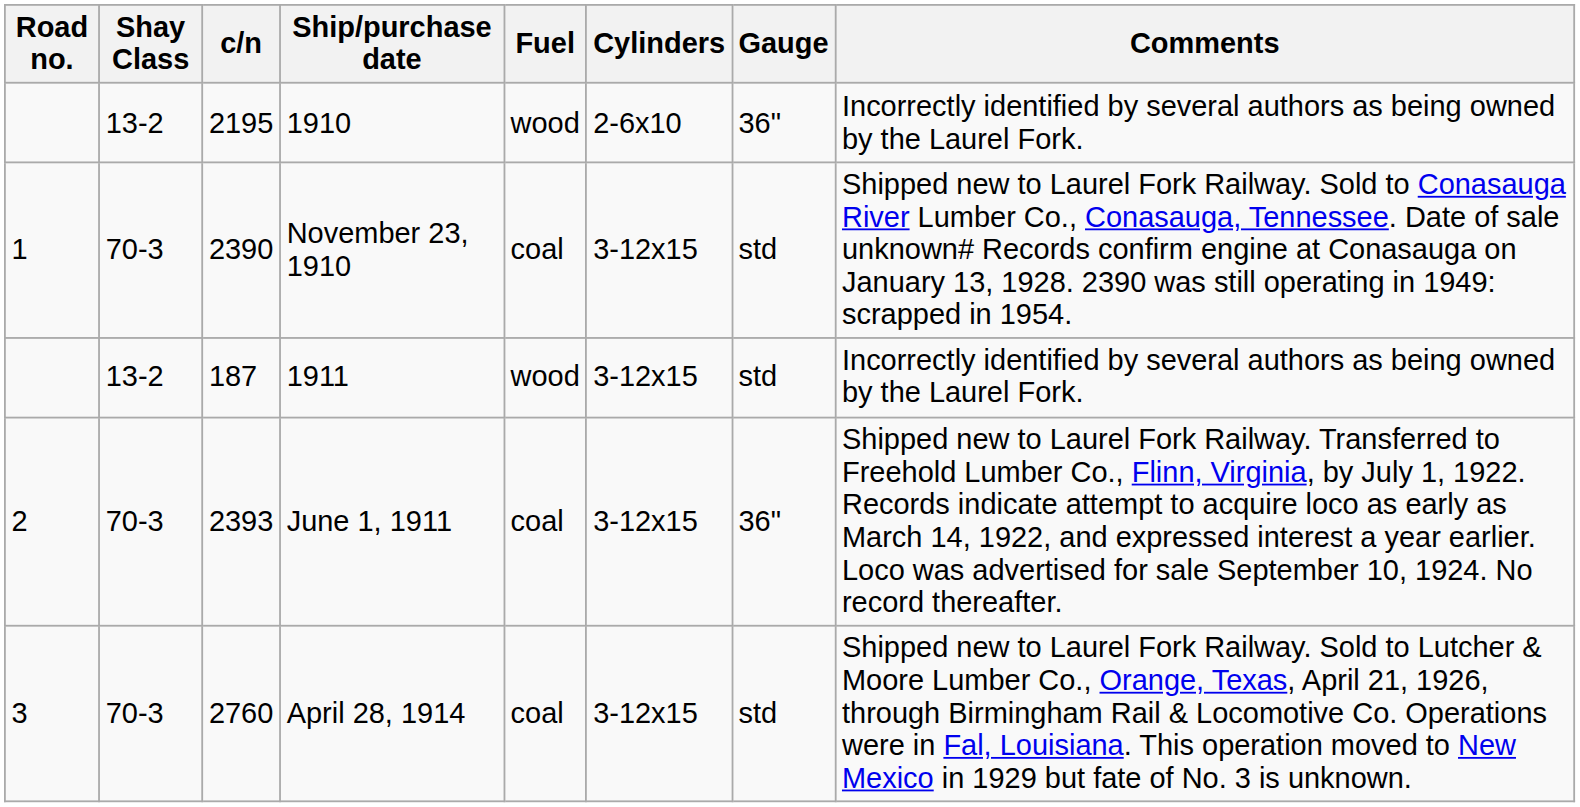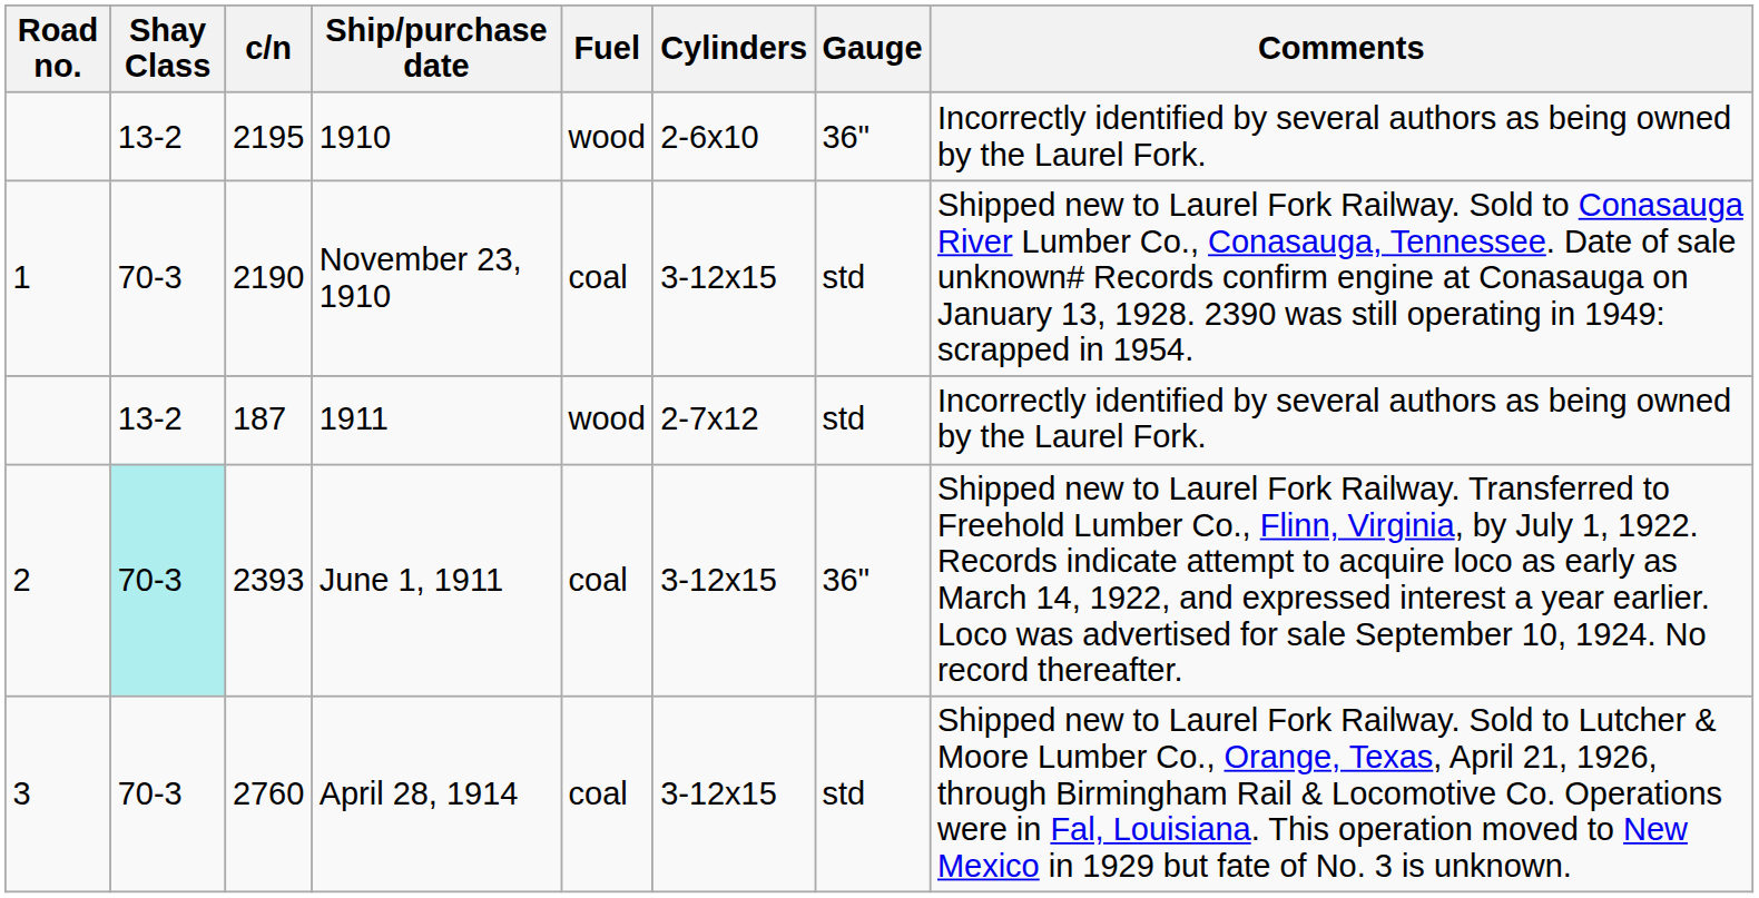 <table class="wikitable">
 <tr>
 <th>Road no.</th>
 <th>Shay Class</th>
 <th>c/n</th>
 <th>Ship/purchase date</th>
 <th>Fuel</th>
 <th>Cylinders</th>
 <th>Gauge</th>
 <th>Comments</th>
 </tr>
 <tr>
 <td></td>
 <td>13-2</td>
 <td>2195</td>
 <td>1910</td>
 <td>wood</td>
 <td>2-6x10</td>
 <td>36"</td>
 <td>Incorrectly identified by several authors as being owned by the Laurel Fork.</td>
 </tr>
 <tr>
 <td>1</td>
 <td>70-3</td>
-<td>2390</td>
+<td>2190</td>
 <td>November 23, 1910</td>
 <td>coal</td>
 <td>3-12x15</td>
 <td>std</td>
 <td>Shipped new to Laurel Fork Railway. Sold to <a href='#'>Conasauga River</a> Lumber Co., <a href='#'>Conasauga, Tennessee</a>. Date of sale unknown# Records confirm engine at Conasauga on January 13, 1928. 2390 was still operating in 1949: scrapped in 1954.</td>
 </tr>
 <tr>
 <td></td>
 <td>13-2</td>
 <td>187</td>
 <td>1911</td>
 <td>wood</td>
-<td>3-12x15</td>
+<td>2-7x12</td>
 <td>std</td>
 <td>Incorrectly identified by several authors as being owned by the Laurel Fork.</td>
 </tr>
 <tr>
 <td>2</td>
-<td>70-3</td>
+<td style="background: paleturquoise;">70-3</td>
 <td>2393</td>
 <td>June 1, 1911</td>
 <td>coal</td>
 <td>3-12x15</td>
 <td>36"</td>
 <td>Shipped new to Laurel Fork Railway. Transferred to Freehold Lumber Co., <a href='#'>Flinn, Virginia</a>, by July 1, 1922. Records indicate attempt to acquire loco as early as March 14, 1922, and expressed interest a year earlier. Loco was advertised for sale September 10, 1924. No record thereafter.</td>
 </tr>
 <tr>
 <td>3</td>
 <td>70-3</td>
 <td>2760</td>
 <td>April 28, 1914</td>
 <td>coal</td>
 <td>3-12x15</td>
 <td>std</td>
 <td>Shipped new to Laurel Fork Railway. Sold to Lutcher & Moore Lumber Co., <a href='#'>Orange, Texas</a>, April 21, 1926, through Birmingham Rail & Locomotive Co. Operations were in <a href='#'>Fal, Louisiana</a>. This operation moved to <a href='#'>New Mexico</a> in 1929 but fate of No. 3 is unknown.</td>
 </tr>
 </table>
